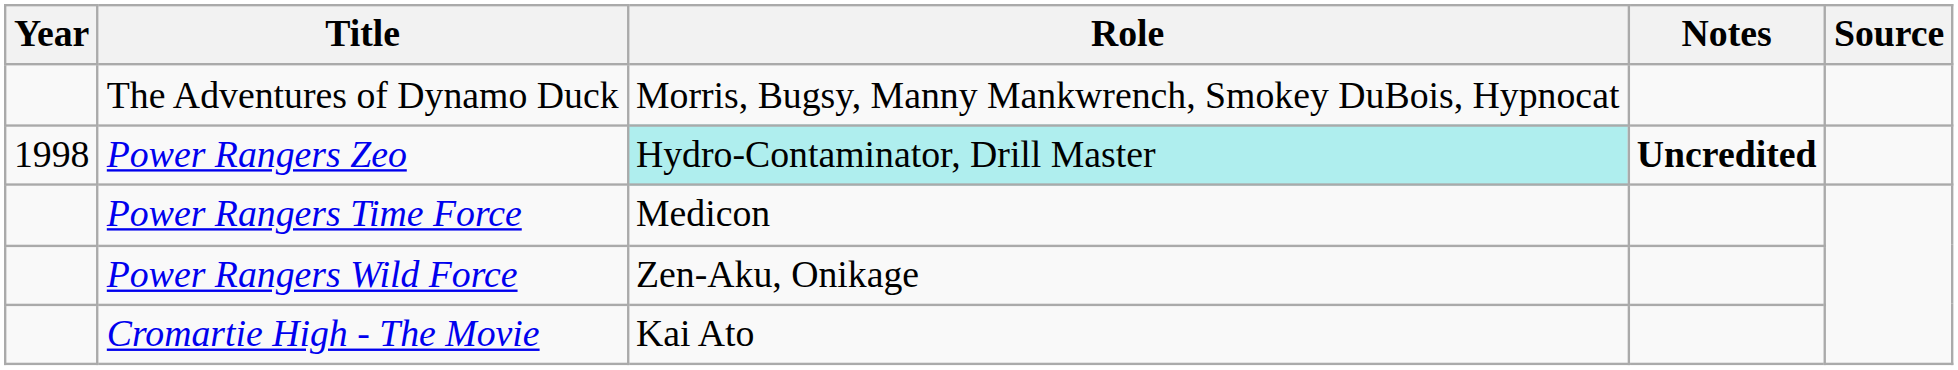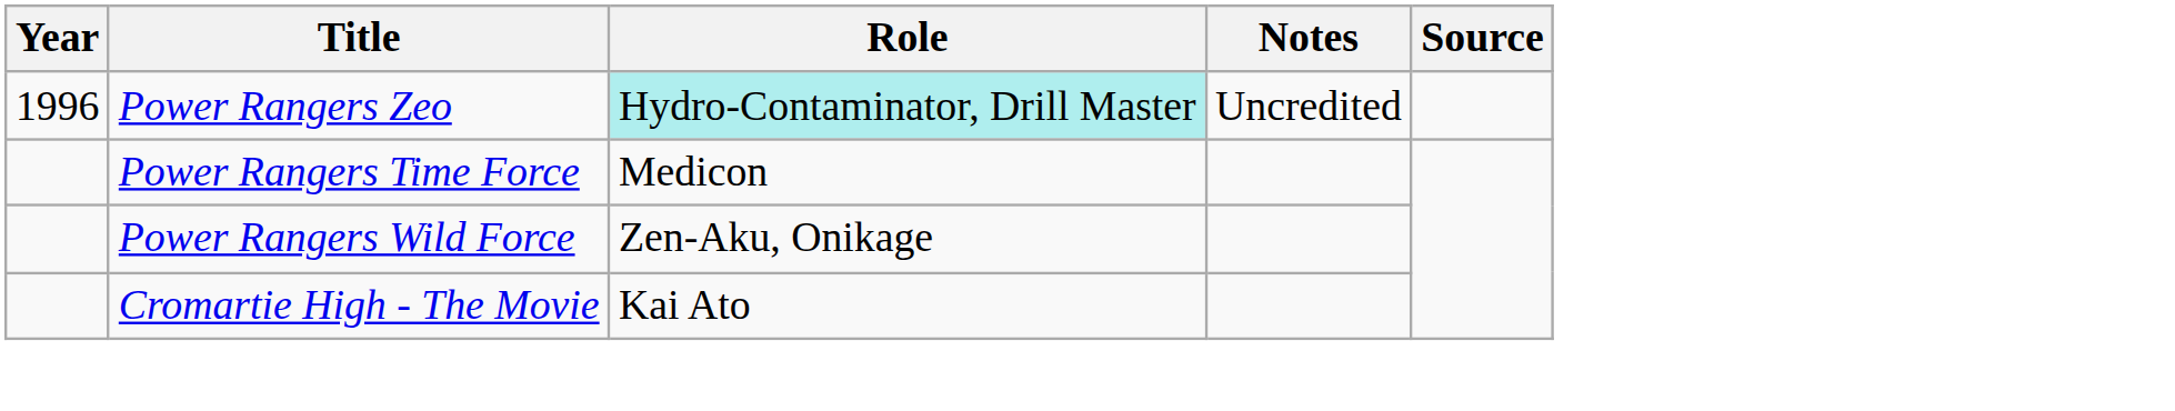 <table class="wikitable sortable plainrowheaders">
 <tr>
 <th>Year</th>
 <th>Title</th>
 <th>Role</th>
 <th class="unsortable">Notes</th>
 <th class="unsortable">Source</th>
 </tr>
 <tr>
-<td></td>
-<td>The Adventures of Dynamo Duck</td>
-<td>Morris, Bugsy, Manny Mankwrench, Smokey DuBois, Hypnocat</td>
-<td></td>
-<td></td>
-</tr>
-<tr>
-<td>1998</td>
+<td>1996</td>
 <td><em><a href='#'>Power Rangers Zeo</a></em></td>
 <td style="background: paleturquoise;">Hydro-Contaminator, Drill Master</td>
-<td><strong>Uncredited</strong></td>
+<td>Uncredited</td>
 <td></td>
 </tr>
 <tr>
 <td></td>
 <td><em><a href='#'>Power Rangers Time Force</a></em></td>
 <td>Medicon</td>
 <td></td>
 <td rowspan="3"></td>
 </tr>
 <tr>
 <td></td>
 <td><em><a href='#'>Power Rangers Wild Force</a></em></td>
 <td>Zen-Aku, Onikage</td>
 <td></td>
 </tr>
 <tr>
 <td></td>
 <td><em><a href='#'>Cromartie High - The Movie</a></em></td>
 <td>Kai Ato</td>
 <td></td>
 </tr>
 </table>
